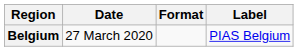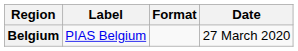 <table class="wikitable plainrowheaders" style="text-align:center">
 <tr>
 <th>Region</th>
+<th>Label</th>
+<th>Format</th>
 <th>Date</th>
-<th>Format</th>
-<th>Label</th>
 </tr>
 <tr>
 <th scope="row">Belgium</th>
+<td><a href='#'>PIAS Belgium</a></td>
+<td></td>
 <td>27 March 2020</td>
-<td></td>
-<td><a href='#'>PIAS Belgium</a></td>
 </tr>
 </table>
